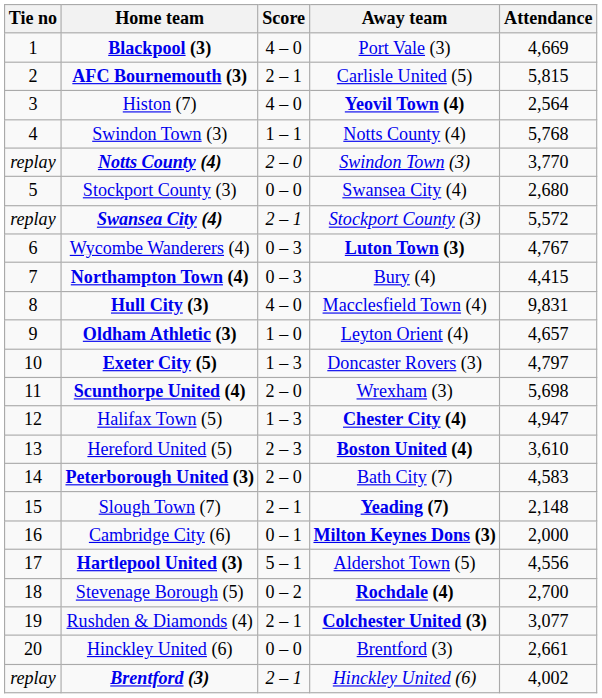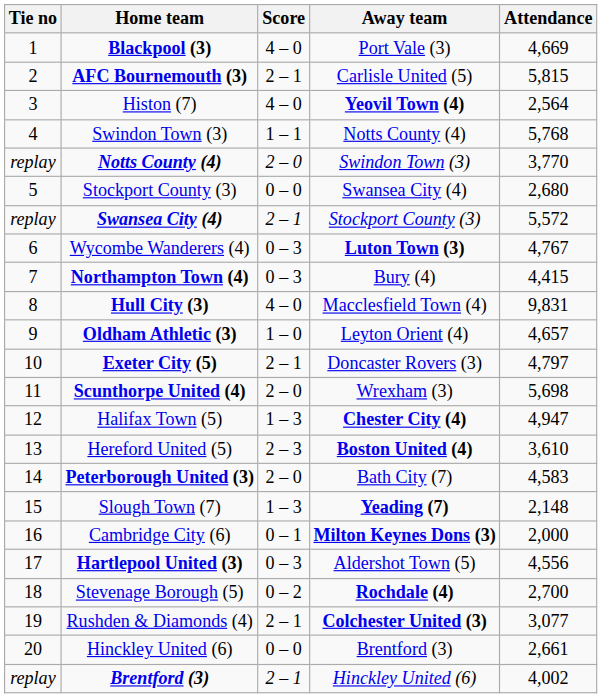 <table class="wikitable" style="text-align: center">
 <tr>
 <th>Tie no</th>
 <th>Home team</th>
 <th>Score</th>
 <th>Away team</th>
 <th>Attendance</th>
 </tr>
 <tr>
 <td>1</td>
 <td><strong><a href='#'>Blackpool</a> (3)</strong></td>
 <td>4 – 0</td>
 <td><a href='#'>Port Vale</a> (3)</td>
 <td>4,669</td>
 </tr>
 <tr>
 <td>2</td>
 <td><strong><a href='#'>AFC Bournemouth</a> (3)</strong></td>
 <td>2 – 1</td>
 <td><a href='#'>Carlisle United</a> (5)</td>
 <td>5,815</td>
 </tr>
 <tr>
 <td>3</td>
 <td><a href='#'>Histon</a> (7)</td>
 <td>4 – 0</td>
 <td><strong><a href='#'>Yeovil Town</a> (4)</strong></td>
 <td>2,564</td>
 </tr>
 <tr>
 <td>4</td>
 <td><a href='#'>Swindon Town</a> (3)</td>
 <td>1 – 1</td>
 <td><a href='#'>Notts County</a> (4)</td>
 <td>5,768</td>
 </tr>
 <tr>
 <td><em>replay</em></td>
 <td><strong><em><a href='#'>Notts County</a> (4)</em></strong></td>
 <td><em>2 – 0</em></td>
 <td><em><a href='#'>Swindon Town</a> (3)</em></td>
 <td>3,770</td>
 </tr>
 <tr>
 <td>5</td>
 <td><a href='#'>Stockport County</a> (3)</td>
 <td>0 – 0</td>
 <td><a href='#'>Swansea City</a> (4)</td>
 <td>2,680</td>
 </tr>
 <tr>
 <td><em>replay</em></td>
 <td><strong><em><a href='#'>Swansea City</a> (4)</em></strong></td>
 <td><em>2 – 1</em></td>
 <td><em><a href='#'>Stockport County</a> (3)</em></td>
 <td>5,572</td>
 </tr>
 <tr>
 <td>6</td>
 <td><a href='#'>Wycombe Wanderers</a> (4)</td>
 <td>0 – 3</td>
 <td><strong><a href='#'>Luton Town</a> (3)</strong></td>
 <td>4,767</td>
 </tr>
 <tr>
 <td>7</td>
 <td><strong><a href='#'>Northampton Town</a> (4)</strong></td>
 <td>0 – 3</td>
 <td><a href='#'>Bury</a> (4)</td>
 <td>4,415</td>
 </tr>
 <tr>
 <td>8</td>
 <td><strong><a href='#'>Hull City</a> (3)</strong></td>
 <td>4 – 0</td>
 <td><a href='#'>Macclesfield Town</a> (4)</td>
 <td>9,831</td>
 </tr>
 <tr>
 <td>9</td>
 <td><strong><a href='#'>Oldham Athletic</a> (3)</strong></td>
 <td>1 – 0</td>
 <td><a href='#'>Leyton Orient</a> (4)</td>
 <td>4,657</td>
 </tr>
 <tr>
 <td>10</td>
 <td><strong><a href='#'>Exeter City</a> (5)</strong></td>
-<td>1 – 3</td>
+<td>2 – 1</td>
 <td><a href='#'>Doncaster Rovers</a> (3)</td>
 <td>4,797</td>
 </tr>
 <tr>
 <td>11</td>
 <td><strong><a href='#'>Scunthorpe United</a> (4)</strong></td>
 <td>2 – 0</td>
 <td><a href='#'>Wrexham</a> (3)</td>
 <td>5,698</td>
 </tr>
 <tr>
 <td>12</td>
 <td><a href='#'>Halifax Town</a> (5)</td>
 <td>1 – 3</td>
 <td><strong><a href='#'>Chester City</a> (4)</strong></td>
 <td>4,947</td>
 </tr>
 <tr>
 <td>13</td>
 <td><a href='#'>Hereford United</a> (5)</td>
 <td>2 – 3</td>
 <td><strong><a href='#'>Boston United</a> (4)</strong></td>
 <td>3,610</td>
 </tr>
 <tr>
 <td>14</td>
 <td><strong><a href='#'>Peterborough United</a> (3)</strong></td>
 <td>2 – 0</td>
 <td><a href='#'>Bath City</a> (7)</td>
 <td>4,583</td>
 </tr>
 <tr>
 <td>15</td>
 <td><a href='#'>Slough Town</a> (7)</td>
-<td>2 – 1</td>
+<td>1 – 3</td>
 <td><strong><a href='#'>Yeading</a> (7)</strong></td>
 <td>2,148</td>
 </tr>
 <tr>
 <td>16</td>
 <td><a href='#'>Cambridge City</a> (6)</td>
 <td>0 – 1</td>
 <td><strong><a href='#'>Milton Keynes Dons</a> (3)</strong></td>
 <td>2,000</td>
 </tr>
 <tr>
 <td>17</td>
 <td><strong><a href='#'>Hartlepool United</a> (3)</strong></td>
-<td>5 – 1</td>
+<td>0 – 3</td>
 <td><a href='#'>Aldershot Town</a> (5)</td>
 <td>4,556</td>
 </tr>
 <tr>
 <td>18</td>
 <td><a href='#'>Stevenage Borough</a> (5)</td>
 <td>0 – 2</td>
 <td><strong><a href='#'>Rochdale</a> (4)</strong></td>
 <td>2,700</td>
 </tr>
 <tr>
 <td>19</td>
 <td><a href='#'>Rushden & Diamonds</a> (4)</td>
 <td>2 – 1</td>
 <td><strong><a href='#'>Colchester United</a> (3)</strong></td>
 <td>3,077</td>
 </tr>
 <tr>
 <td>20</td>
 <td><a href='#'>Hinckley United</a> (6)</td>
 <td>0 – 0</td>
 <td><a href='#'>Brentford</a> (3)</td>
 <td>2,661</td>
 </tr>
 <tr>
 <td><em>replay</em></td>
 <td><strong><em><a href='#'>Brentford</a> (3)</em></strong></td>
 <td><em>2 – 1</em></td>
 <td><em><a href='#'>Hinckley United</a> (6)</em></td>
 <td>4,002</td>
 </tr>
 </table>
